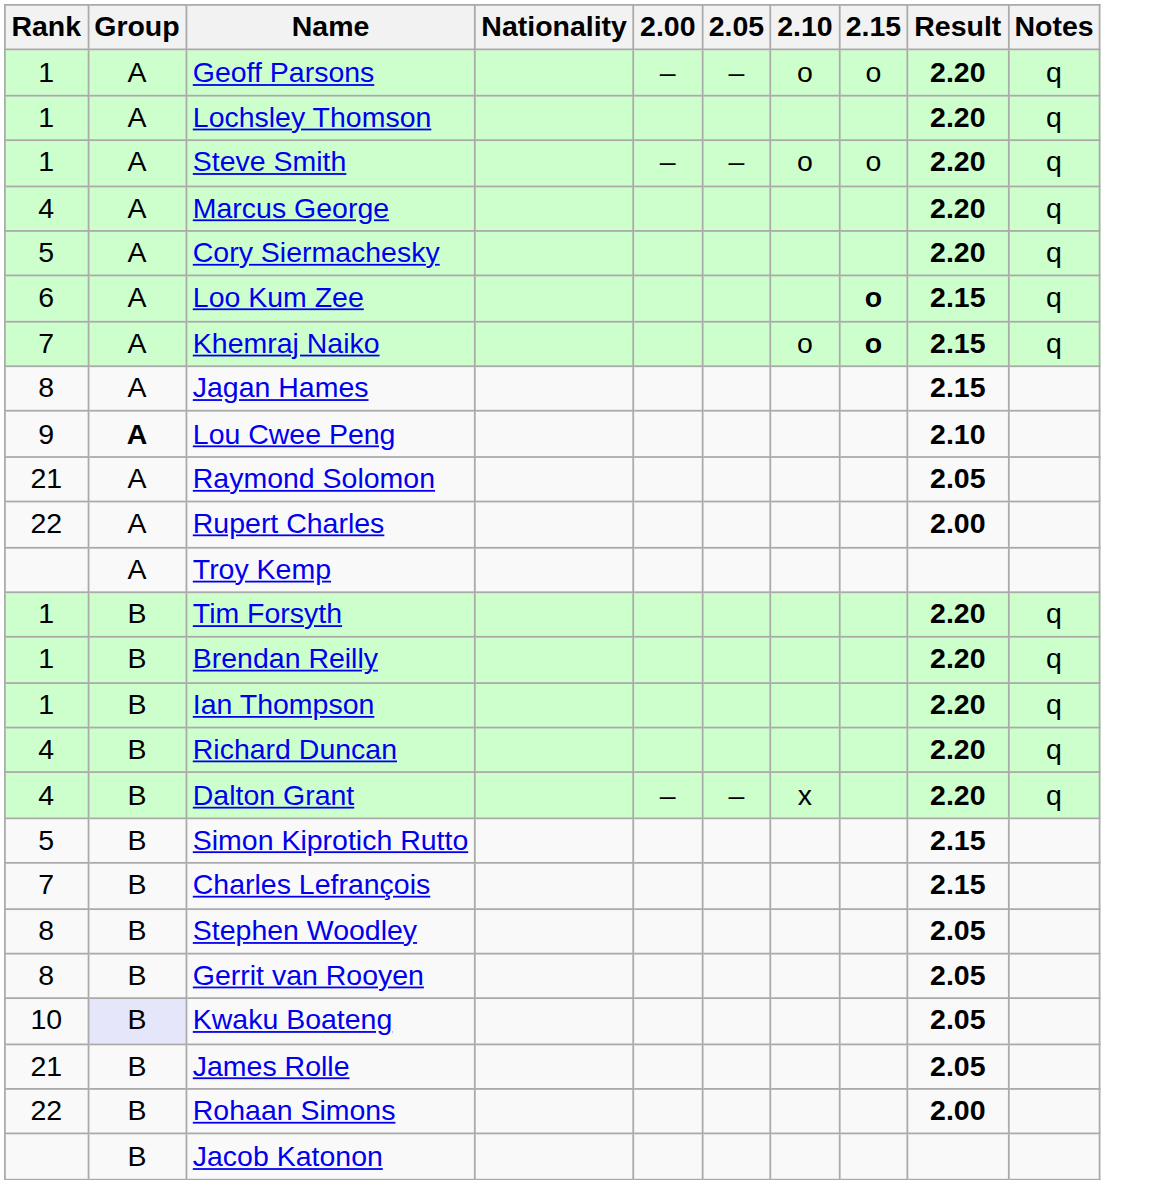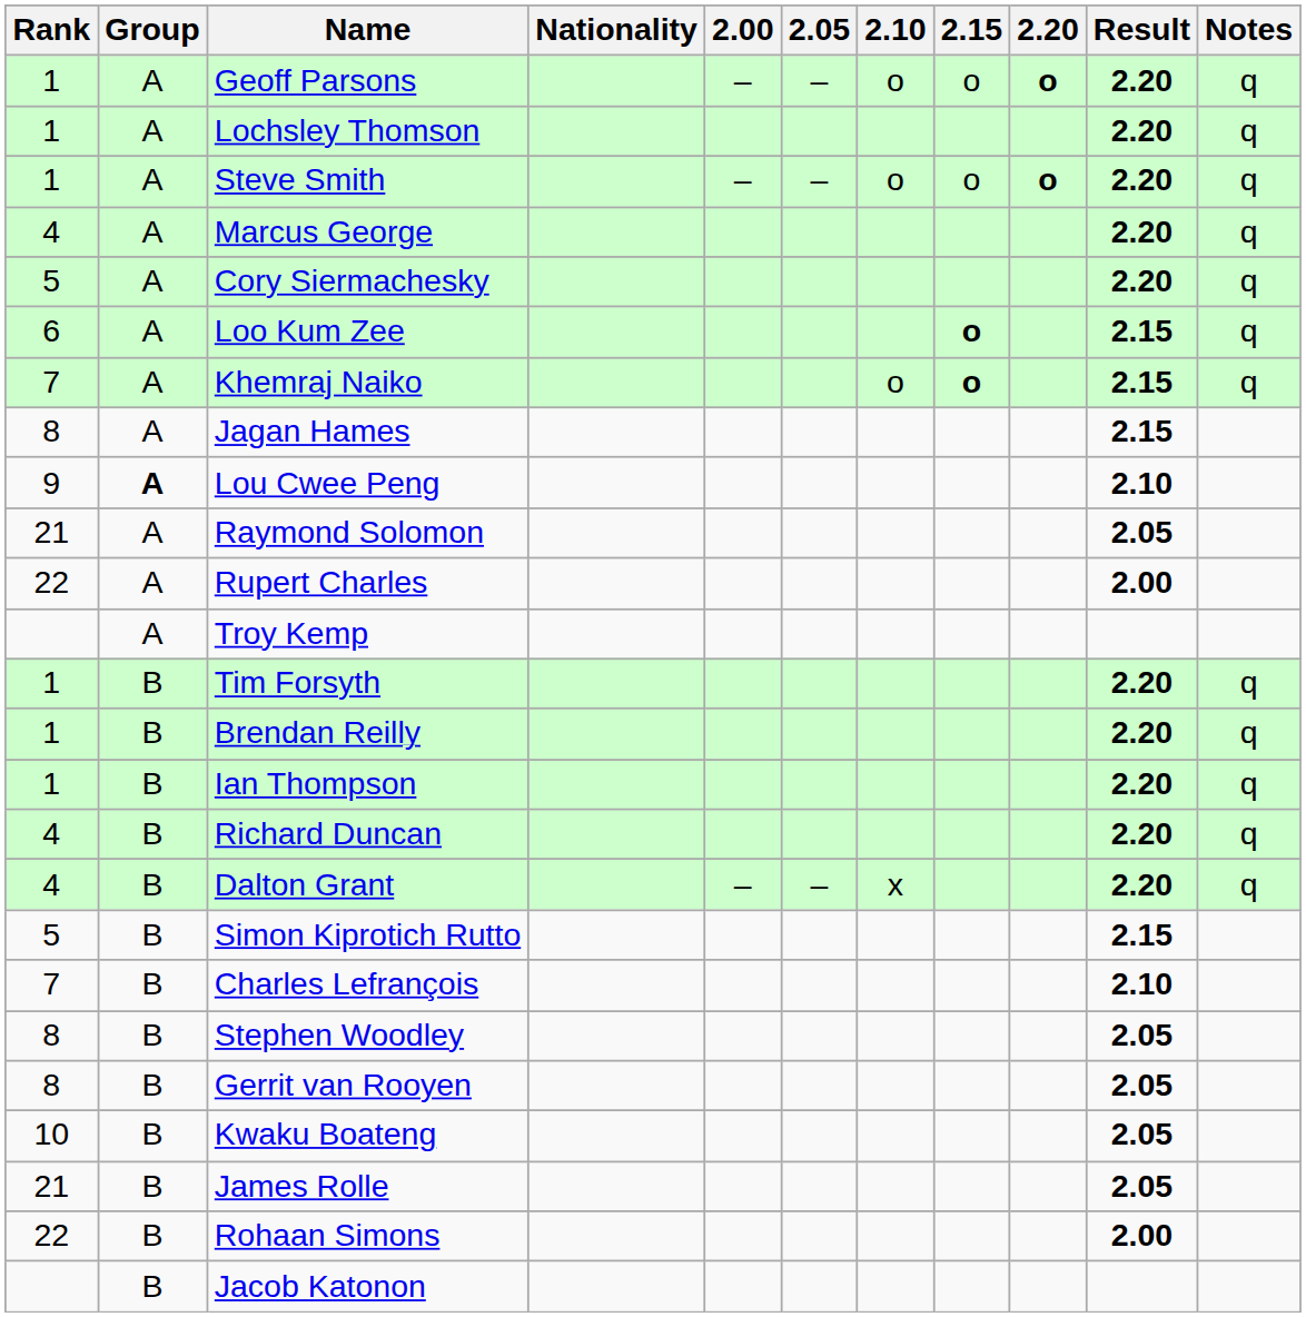 <table class="wikitable sortable" style="text-align:center">
 <tr>
 <th>Rank</th>
 <th>Group</th>
 <th>Name</th>
 <th>Nationality</th>
 <th>2.00</th>
 <th>2.05</th>
 <th>2.10</th>
 <th>2.15</th>
+<th>2.20</th>
 <th>Result</th>
 <th>Notes</th>
 </tr>
 <tr bgcolor=#ccffcc>
 <td>1</td>
 <td>A</td>
 <td align="left"><a href='#'>Geoff Parsons</a></td>
 <td align=left></td>
 <td>–</td>
 <td>–</td>
 <td>o</td>
 <td>o</td>
+<td><strong>o</strong></td>
 <td><strong>2.20</strong></td>
 <td>q</td>
 </tr>
 <tr bgcolor=#ccffcc>
 <td>1</td>
 <td>A</td>
 <td align="left"><a href='#'>Lochsley Thomson</a></td>
 <td align=left></td>
+<td></td>
 <td></td>
 <td></td>
 <td></td>
 <td></td>
 <td><strong>2.20</strong></td>
 <td>q</td>
 </tr>
 <tr bgcolor=#ccffcc>
 <td>1</td>
 <td>A</td>
 <td align="left"><a href='#'>Steve Smith</a></td>
 <td align=left></td>
 <td>–</td>
 <td>–</td>
 <td>o</td>
 <td>o</td>
+<td><strong>o</strong></td>
 <td><strong>2.20</strong></td>
 <td>q</td>
 </tr>
 <tr bgcolor=#ccffcc>
 <td>4</td>
 <td>A</td>
 <td align="left"><a href='#'>Marcus George</a></td>
 <td align=left></td>
+<td></td>
 <td></td>
 <td></td>
 <td></td>
 <td></td>
 <td><strong>2.20</strong></td>
 <td>q</td>
 </tr>
 <tr bgcolor=#ccffcc>
 <td>5</td>
 <td>A</td>
 <td align="left"><a href='#'>Cory Siermachesky</a></td>
 <td align=left></td>
 <td></td>
 <td></td>
 <td></td>
 <td></td>
+<td></td>
 <td><strong>2.20</strong></td>
 <td>q</td>
 </tr>
 <tr bgcolor=#ccffcc>
 <td>6</td>
 <td>A</td>
 <td align="left"><a href='#'>Loo Kum Zee</a></td>
 <td align=left></td>
 <td></td>
 <td></td>
 <td></td>
 <td><strong>o</strong></td>
+<td></td>
 <td><strong>2.15</strong></td>
 <td>q</td>
 </tr>
 <tr bgcolor=#ccffcc>
 <td>7</td>
 <td>A</td>
 <td align="left"><a href='#'>Khemraj Naiko</a></td>
 <td align=left></td>
 <td></td>
 <td></td>
 <td>o</td>
 <td><strong>o</strong></td>
+<td></td>
 <td><strong>2.15</strong></td>
 <td>q</td>
 </tr>
 <tr>
 <td>8</td>
 <td>A</td>
 <td align="left"><a href='#'>Jagan Hames</a></td>
 <td align=left></td>
+<td></td>
 <td></td>
 <td></td>
 <td></td>
 <td></td>
 <td><strong>2.15</strong></td>
 <td></td>
 </tr>
 <tr>
 <td>9</td>
 <td><strong>A</strong></td>
 <td align="left"><a href='#'>Lou Cwee Peng</a></td>
 <td align=left></td>
 <td></td>
 <td></td>
 <td></td>
 <td></td>
+<td></td>
 <td><strong>2.10</strong></td>
 <td></td>
 </tr>
 <tr>
 <td>21</td>
 <td>A</td>
 <td align="left"><a href='#'>Raymond Solomon</a></td>
 <td align=left></td>
+<td></td>
 <td></td>
 <td></td>
 <td></td>
 <td></td>
 <td><strong>2.05</strong></td>
 <td></td>
 </tr>
 <tr>
 <td>22</td>
 <td>A</td>
 <td align="left"><a href='#'>Rupert Charles</a></td>
 <td align=left></td>
 <td></td>
 <td></td>
 <td></td>
 <td></td>
+<td></td>
 <td><strong>2.00</strong></td>
 <td></td>
 </tr>
 <tr>
 <td></td>
 <td>A</td>
 <td align="left"><a href='#'>Troy Kemp</a></td>
 <td align=left></td>
+<td></td>
 <td></td>
 <td></td>
 <td></td>
 <td></td>
 <td><strong></strong></td>
 <td></td>
 </tr>
 <tr bgcolor=#ccffcc>
 <td>1</td>
 <td>B</td>
 <td align="left"><a href='#'>Tim Forsyth</a></td>
 <td align=left></td>
 <td></td>
 <td></td>
 <td></td>
 <td></td>
+<td></td>
 <td><strong>2.20</strong></td>
 <td>q</td>
 </tr>
 <tr bgcolor=#ccffcc>
 <td>1</td>
 <td>B</td>
 <td align="left"><a href='#'>Brendan Reilly</a></td>
 <td align=left></td>
+<td></td>
 <td></td>
 <td></td>
 <td></td>
 <td></td>
 <td><strong>2.20</strong></td>
 <td>q</td>
 </tr>
 <tr bgcolor=#ccffcc>
 <td>1</td>
 <td>B</td>
 <td align="left"><a href='#'>Ian Thompson</a></td>
 <td align=left></td>
 <td></td>
 <td></td>
 <td></td>
 <td></td>
+<td></td>
 <td><strong>2.20</strong></td>
 <td>q</td>
 </tr>
 <tr bgcolor=#ccffcc>
 <td>4</td>
 <td>B</td>
 <td align="left"><a href='#'>Richard Duncan</a></td>
 <td align=left></td>
+<td></td>
 <td></td>
 <td></td>
 <td></td>
 <td></td>
 <td><strong>2.20</strong></td>
 <td>q</td>
 </tr>
 <tr bgcolor=#ccffcc>
 <td>4</td>
 <td>B</td>
 <td align="left"><a href='#'>Dalton Grant</a></td>
 <td align=left></td>
 <td>–</td>
 <td>–</td>
 <td>x</td>
 <td></td>
+<td></td>
 <td><strong>2.20</strong></td>
 <td>q</td>
 </tr>
 <tr>
 <td>5</td>
 <td>B</td>
 <td align="left"><a href='#'>Simon Kiprotich Rutto</a></td>
 <td align=left></td>
+<td></td>
 <td></td>
 <td></td>
 <td></td>
 <td></td>
 <td><strong>2.15</strong></td>
 <td></td>
 </tr>
 <tr>
 <td>7</td>
 <td>B</td>
 <td align="left"><a href='#'>Charles Lefrançois</a></td>
 <td align=left></td>
 <td></td>
 <td></td>
 <td></td>
 <td></td>
-<td><strong>2.15</strong></td>
+<td></td>
+<td><strong>2.10</strong></td>
 <td></td>
 </tr>
 <tr>
 <td>8</td>
 <td>B</td>
 <td align="left"><a href='#'>Stephen Woodley</a></td>
 <td align=left></td>
+<td></td>
 <td></td>
 <td></td>
 <td></td>
 <td></td>
 <td><strong>2.05</strong></td>
 <td></td>
 </tr>
 <tr>
 <td>8</td>
 <td>B</td>
 <td align="left"><a href='#'>Gerrit van Rooyen</a></td>
 <td align=left></td>
 <td></td>
 <td></td>
 <td></td>
 <td></td>
+<td></td>
 <td><strong>2.05</strong></td>
 <td></td>
 </tr>
 <tr>
 <td>10</td>
-<td style="background: lavender;">B</td>
+<td>B</td>
 <td align="left"><a href='#'>Kwaku Boateng</a></td>
 <td align=left></td>
+<td></td>
 <td></td>
 <td></td>
 <td></td>
 <td></td>
 <td><strong>2.05</strong></td>
 <td></td>
 </tr>
 <tr>
 <td>21</td>
 <td>B</td>
 <td align="left"><a href='#'>James Rolle</a></td>
 <td align=left></td>
 <td></td>
 <td></td>
 <td></td>
 <td></td>
+<td></td>
 <td><strong>2.05</strong></td>
 <td></td>
 </tr>
 <tr>
 <td>22</td>
 <td>B</td>
 <td align="left"><a href='#'>Rohaan Simons</a></td>
 <td align=left></td>
+<td></td>
 <td></td>
 <td></td>
 <td></td>
 <td></td>
 <td><strong>2.00</strong></td>
 <td></td>
 </tr>
 <tr>
 <td></td>
 <td>B</td>
 <td align="left"><a href='#'>Jacob Katonon</a></td>
 <td align=left></td>
 <td></td>
 <td></td>
 <td></td>
 <td></td>
+<td></td>
 <td><strong></strong></td>
 <td></td>
 </tr>
 </table>
